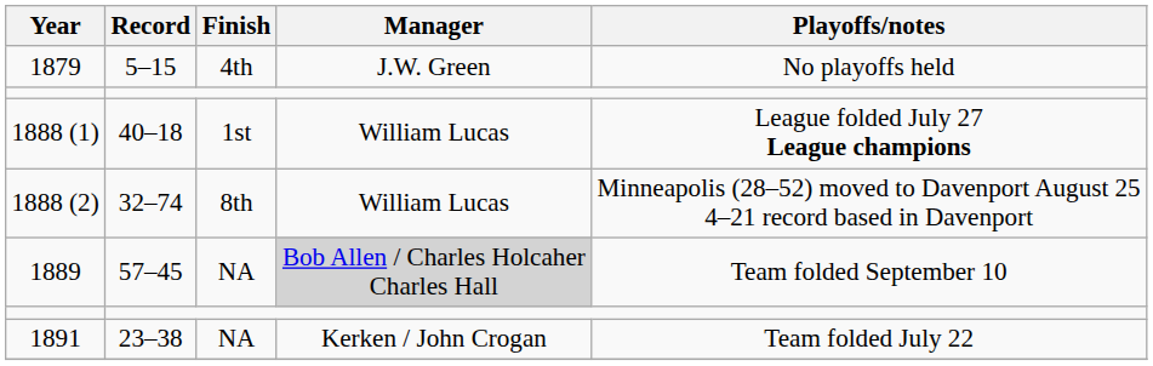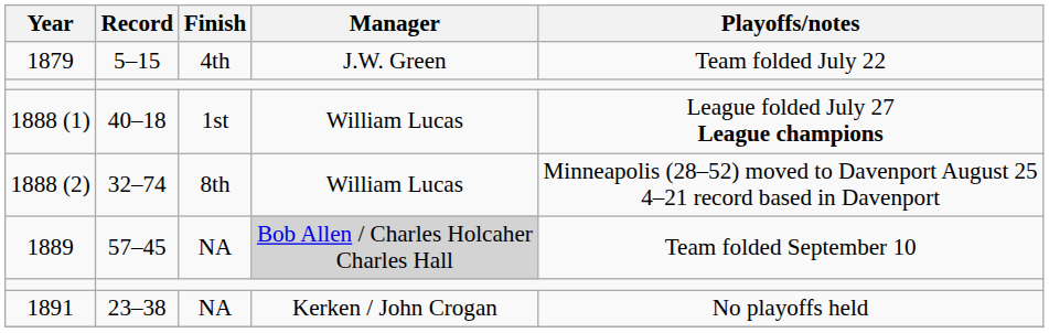 <table class="wikitable">
 <tr>
 <th>Year</th>
 <th>Record</th>
 <th>Finish</th>
 <th>Manager</th>
 <th>Playoffs/notes</th>
 </tr>
 <tr align=center>
 <td>1879</td>
 <td>5–15</td>
 <td>4th</td>
 <td>J.W. Green</td>
-<td>No playoffs held</td>
+<td>Team folded July 22</td>
 </tr>
 <tr align=center>
 <td></td>
 </tr>
 <tr align=center>
 <td>1888 (1)</td>
 <td>40–18</td>
 <td>1st</td>
 <td>William Lucas</td>
 <td>League folded July 27<br><strong>League champions</strong></td>
 </tr>
 <tr align=center>
 <td>1888 (2)</td>
 <td>32–74</td>
 <td>8th</td>
 <td>William Lucas</td>
 <td>Minneapolis (28–52) moved to Davenport August 25 <br>4–21 record based in Davenport</td>
 </tr>
 <tr align=center>
 <td>1889</td>
 <td>57–45</td>
 <td>NA</td>
 <td style="background: lightgrey;"><a href='#'>Bob Allen</a> / Charles Holcaher <br>  Charles Hall</td>
 <td>Team folded September 10</td>
 </tr>
 <tr align=center>
 <td></td>
 </tr>
 <tr align=center>
 <td>1891</td>
 <td>23–38</td>
 <td>NA</td>
 <td>Kerken / John Crogan</td>
-<td>Team folded July 22</td>
+<td>No playoffs held</td>
 </tr>
 <tr align=center>
 </tr>
 </table>
